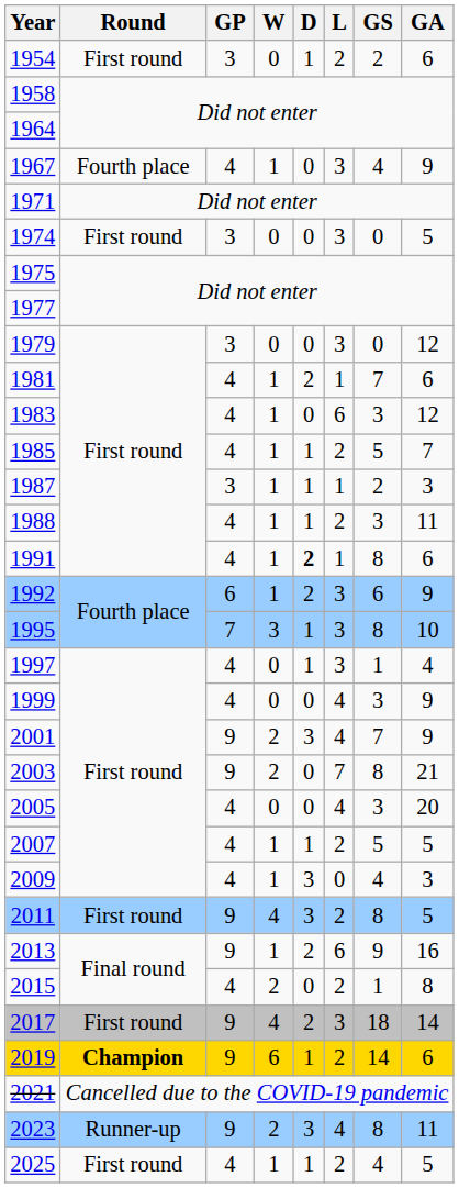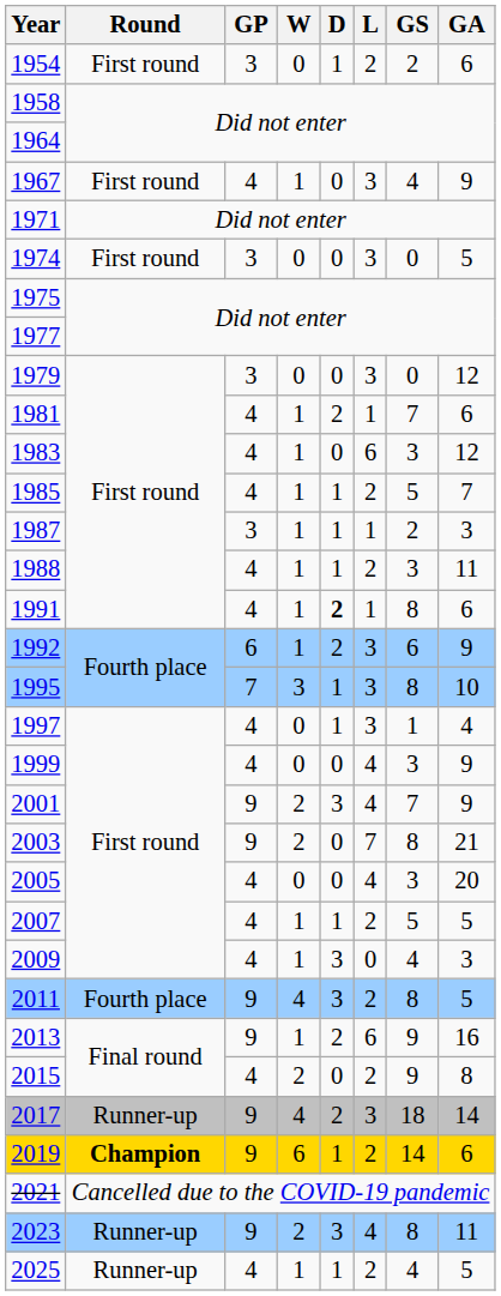 <table class="wikitable" style="text-align: center;">
 <tr>
 <th>Year</th>
 <th>Round</th>
 <th>GP</th>
 <th>W</th>
 <th>D</th>
 <th>L</th>
 <th>GS</th>
 <th>GA</th>
 </tr>
 <tr>
 <td> <a href='#'>1954</a></td>
 <td>First round</td>
 <td>3</td>
 <td>0</td>
 <td>1</td>
 <td>2</td>
 <td>2</td>
 <td>6</td>
 </tr>
 <tr>
 <td> <a href='#'>1958</a></td>
 <td colspan="7" rowspan="2"><em>Did not enter</em></td>
 </tr>
 <tr>
 <td> <a href='#'>1964</a></td>
 </tr>
 <tr>
 <td> <a href='#'>1967</a></td>
-<td>Fourth place</td>
+<td>First round</td>
 <td>4</td>
 <td>1</td>
 <td>0</td>
 <td>3</td>
 <td>4</td>
 <td>9</td>
 </tr>
 <tr>
 <td> <a href='#'>1971</a></td>
 <td colspan="7"><em>Did not enter</em></td>
 </tr>
 <tr>
 <td> <a href='#'>1974</a></td>
 <td>First round</td>
 <td>3</td>
 <td>0</td>
 <td>0</td>
 <td>3</td>
 <td>0</td>
 <td>5</td>
 </tr>
 <tr>
 <td> <a href='#'>1975</a></td>
 <td colspan="7" rowspan="2"><em>Did not enter</em></td>
 </tr>
 <tr>
 <td> <a href='#'>1977</a></td>
 </tr>
 <tr>
 <td> <a href='#'>1979</a></td>
 <td rowspan=7>First round</td>
 <td>3</td>
 <td>0</td>
 <td>0</td>
 <td>3</td>
 <td>0</td>
 <td>12</td>
 </tr>
 <tr>
 <td> <a href='#'>1981</a></td>
 <td>4</td>
 <td>1</td>
 <td>2</td>
 <td>1</td>
 <td>7</td>
 <td>6</td>
 </tr>
 <tr>
 <td> <a href='#'>1983</a></td>
 <td>4</td>
 <td>1</td>
 <td>0</td>
 <td>6</td>
 <td>3</td>
 <td>12</td>
 </tr>
 <tr>
 <td> <a href='#'>1985</a></td>
 <td>4</td>
 <td>1</td>
 <td>1</td>
 <td>2</td>
 <td>5</td>
 <td>7</td>
 </tr>
 <tr>
 <td> <a href='#'>1987</a></td>
 <td>3</td>
 <td>1</td>
 <td>1</td>
 <td>1</td>
 <td>2</td>
 <td>3</td>
 </tr>
 <tr>
 <td> <a href='#'>1988</a></td>
 <td>4</td>
 <td>1</td>
 <td>1</td>
 <td>2</td>
 <td>3</td>
 <td>11</td>
 </tr>
 <tr>
 <td> <a href='#'>1991</a></td>
 <td>4</td>
 <td>1</td>
 <td><strong>2</strong></td>
 <td>1</td>
 <td>8</td>
 <td>6</td>
 </tr>
 <tr style="background:#9ACDFF">
 <td> <a href='#'>1992</a></td>
 <td rowspan=2>Fourth place</td>
 <td>6</td>
 <td>1</td>
 <td>2</td>
 <td>3</td>
 <td>6</td>
 <td>9</td>
 </tr>
 <tr style="background:#9ACDFF">
 <td> <a href='#'>1995</a></td>
 <td>7</td>
 <td>3</td>
 <td>1</td>
 <td>3</td>
 <td>8</td>
 <td>10</td>
 </tr>
 <tr>
 <td> <a href='#'>1997</a></td>
 <td rowspan=7>First round</td>
 <td>4</td>
 <td>0</td>
 <td>1</td>
 <td>3</td>
 <td>1</td>
 <td>4</td>
 </tr>
 <tr>
 <td> <a href='#'>1999</a></td>
 <td>4</td>
 <td>0</td>
 <td>0</td>
 <td>4</td>
 <td>3</td>
 <td>9</td>
 </tr>
 <tr>
 <td> <a href='#'>2001</a></td>
 <td>9</td>
 <td>2</td>
 <td>3</td>
 <td>4</td>
 <td>7</td>
 <td>9</td>
 </tr>
 <tr>
 <td> <a href='#'>2003</a></td>
 <td>9</td>
 <td>2</td>
 <td>0</td>
 <td>7</td>
 <td>8</td>
 <td>21</td>
 </tr>
 <tr>
 <td> <a href='#'>2005</a></td>
 <td>4</td>
 <td>0</td>
 <td>0</td>
 <td>4</td>
 <td>3</td>
 <td>20</td>
 </tr>
 <tr>
 <td> <a href='#'>2007</a></td>
 <td>4</td>
 <td>1</td>
 <td>1</td>
 <td>2</td>
 <td>5</td>
 <td>5</td>
 </tr>
 <tr>
 <td> <a href='#'>2009</a></td>
 <td>4</td>
 <td>1</td>
 <td>3</td>
 <td>0</td>
 <td>4</td>
 <td>3</td>
 </tr>
 <tr style="background:#9ACDFF">
 <td> <a href='#'>2011</a></td>
-<td>First round</td>
+<td>Fourth place</td>
 <td>9</td>
 <td>4</td>
 <td>3</td>
 <td>2</td>
 <td>8</td>
 <td>5</td>
 </tr>
 <tr>
 <td> <a href='#'>2013</a></td>
 <td rowspan=2>Final round</td>
 <td>9</td>
 <td>1</td>
 <td>2</td>
 <td>6</td>
 <td>9</td>
 <td>16</td>
 </tr>
 <tr>
 <td> <a href='#'>2015</a></td>
 <td>4</td>
 <td>2</td>
 <td>0</td>
 <td>2</td>
-<td>1</td>
+<td>9</td>
 <td>8</td>
 </tr>
 <tr style="background:silver">
 <td> <a href='#'>2017</a></td>
-<td>First round</td>
+<td>Runner-up</td>
 <td>9</td>
 <td>4</td>
 <td>2</td>
 <td>3</td>
 <td>18</td>
 <td>14</td>
 </tr>
 <tr style="background:gold">
 <td> <a href='#'>2019</a></td>
 <td><strong>Champion</strong></td>
 <td>9</td>
 <td>6</td>
 <td>1</td>
 <td>2</td>
 <td>14</td>
 <td>6</td>
 </tr>
 <tr>
 <td> <s><a href='#'>2021</a></s></td>
 <td colspan="7"><em>Cancelled due to the <a href='#'>COVID-19 pandemic</a></em></td>
 </tr>
 <tr style="background:#9ACDFF">
 <td> <a href='#'>2023</a></td>
 <td>Runner-up</td>
 <td>9</td>
 <td>2</td>
 <td>3</td>
 <td>4</td>
 <td>8</td>
 <td>11</td>
 </tr>
 <tr>
 <td> <a href='#'>2025</a></td>
-<td>First round</td>
+<td>Runner-up</td>
 <td>4</td>
 <td>1</td>
 <td>1</td>
 <td>2</td>
 <td>4</td>
 <td>5</td>
 </tr>
 </table>
